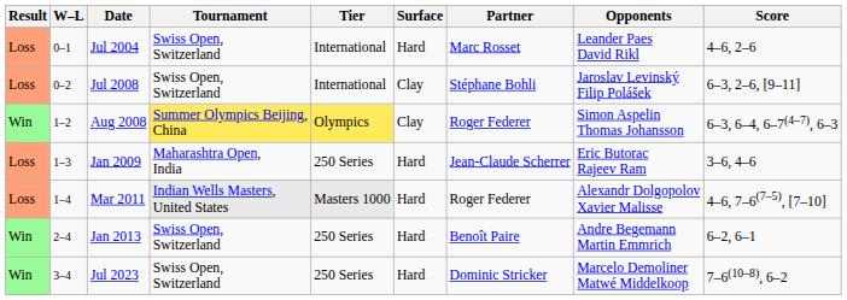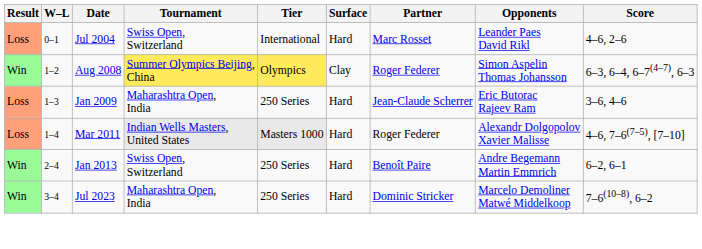 <table class="sortable wikitable">
 <tr>
 <th>Result</th>
 <th class="unsortable">W–L</th>
 <th>Date</th>
 <th>Tournament</th>
 <th>Tier</th>
 <th>Surface</th>
 <th>Partner</th>
 <th>Opponents</th>
 <th class="unsortable">Score</th>
 </tr>
 <tr>
 <td style="background:#ffa07a;">Loss</td>
 <td><small>0–1</small></td>
 <td><a href='#'>Jul 2004</a></td>
 <td><a href='#'>Swiss Open</a>, <br>Switzerland</td>
 <td>International</td>
 <td>Hard</td>
 <td> <a href='#'>Marc Rosset</a></td>
 <td> <a href='#'>Leander Paes</a><br> <a href='#'>David Rikl</a></td>
 <td>4–6, 2–6</td>
-</tr>
-<tr>
-<td style="background:#ffa07a;">Loss</td>
-<td><small>0–2</small></td>
-<td><a href='#'>Jul 2008</a></td>
-<td>Swiss Open, <br>Switzerland</td>
-<td>International</td>
-<td>Clay</td>
-<td> <a href='#'>Stéphane Bohli</a></td>
-<td> <a href='#'>Jaroslav Levinský</a><br> <a href='#'>Filip Polášek</a></td>
-<td>6–3, 2–6, [9–11]</td>
 </tr>
 <tr>
 <td style="background:#98fb98;">Win</td>
 <td><small>1–2</small></td>
 <td><a href='#'>Aug 2008</a></td>
 <td style="background:#ffea5c;"><a href='#'>Summer Olympics Beijing</a>, <br>China</td>
 <td style="background:#ffea5c;">Olympics</td>
 <td>Clay</td>
 <td> <a href='#'>Roger Federer</a></td>
 <td> <a href='#'>Simon Aspelin</a><br> <a href='#'>Thomas Johansson</a></td>
 <td>6–3, 6–4, 6–7<sup>(4–7)</sup>, 6–3</td>
 </tr>
 <tr>
 <td style="background:#ffa07a;">Loss</td>
 <td><small>1–3</small></td>
 <td><a href='#'>Jan 2009</a></td>
 <td><a href='#'>Maharashtra Open</a>, <br>India</td>
 <td>250 Series</td>
 <td>Hard</td>
 <td> <a href='#'>Jean-Claude Scherrer</a></td>
 <td> <a href='#'>Eric Butorac</a><br> <a href='#'>Rajeev Ram</a></td>
 <td>3–6, 4–6</td>
 </tr>
 <tr>
 <td style="background:#ffa07a;">Loss</td>
 <td><small>1–4</small></td>
 <td><a href='#'>Mar 2011</a></td>
 <td style="background:#e9e9e9;"><a href='#'>Indian Wells Masters</a>, <br>United States</td>
 <td style="background:#e9e9e9;">Masters 1000</td>
 <td>Hard</td>
 <td> Roger Federer</td>
 <td> <a href='#'>Alexandr Dolgopolov</a><br> <a href='#'>Xavier Malisse</a></td>
 <td>4–6, 7–6<sup>(7–5)</sup>, [7–10]</td>
 </tr>
 <tr>
 <td style="background:#98fb98;">Win</td>
 <td><small>2–4</small></td>
 <td><a href='#'>Jan 2013</a></td>
 <td><a href='#'>Swiss Open</a>, <br>Switzerland</td>
 <td>250 Series</td>
 <td>Hard</td>
 <td> <a href='#'>Benoît Paire</a></td>
 <td> <a href='#'>Andre Begemann</a><br> <a href='#'>Martin Emmrich</a></td>
 <td>6–2, 6–1</td>
 </tr>
 <tr>
 <td style="background:#98fb98;">Win</td>
 <td><small>3–4</small></td>
 <td><a href='#'>Jul 2023</a></td>
-<td>Swiss Open, <br>Switzerland</td>
+<td><a href='#'>Maharashtra Open</a>, <br>India</td>
 <td>250 Series</td>
 <td>Hard</td>
 <td> <a href='#'>Dominic Stricker</a></td>
 <td> <a href='#'>Marcelo Demoliner</a> <br> <a href='#'>Matwé Middelkoop</a></td>
 <td>7–6<sup>(10–8)</sup>, 6–2</td>
 </tr>
 </table>
